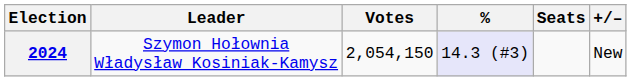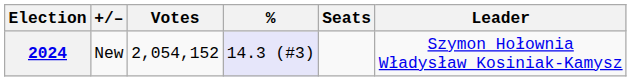 <table class=wikitable>
 <tr>
 <th>Election</th>
-<th>Leader</th>
+<th>+/–</th>
 <th>Votes</th>
 <th>%</th>
 <th>Seats</th>
-<th>+/–</th>
+<th>Leader</th>
 </tr>
 <tr>
 <th><a href='#'>2024</a></th>
-<td align=center><a href='#'>Szymon Hołownia</a><br><a href='#'>Władysław Kosiniak-Kamysz</a></td>
-<td>2,054,150</td>
+<td>New</td>
+<td>2,054,152</td>
 <td style="background: lavender;">14.3 (#3)</td>
 <td></td>
-<td>New</td>
+<td align=center><a href='#'>Szymon Hołownia</a><br><a href='#'>Władysław Kosiniak-Kamysz</a></td>
 </tr>
 </table>
